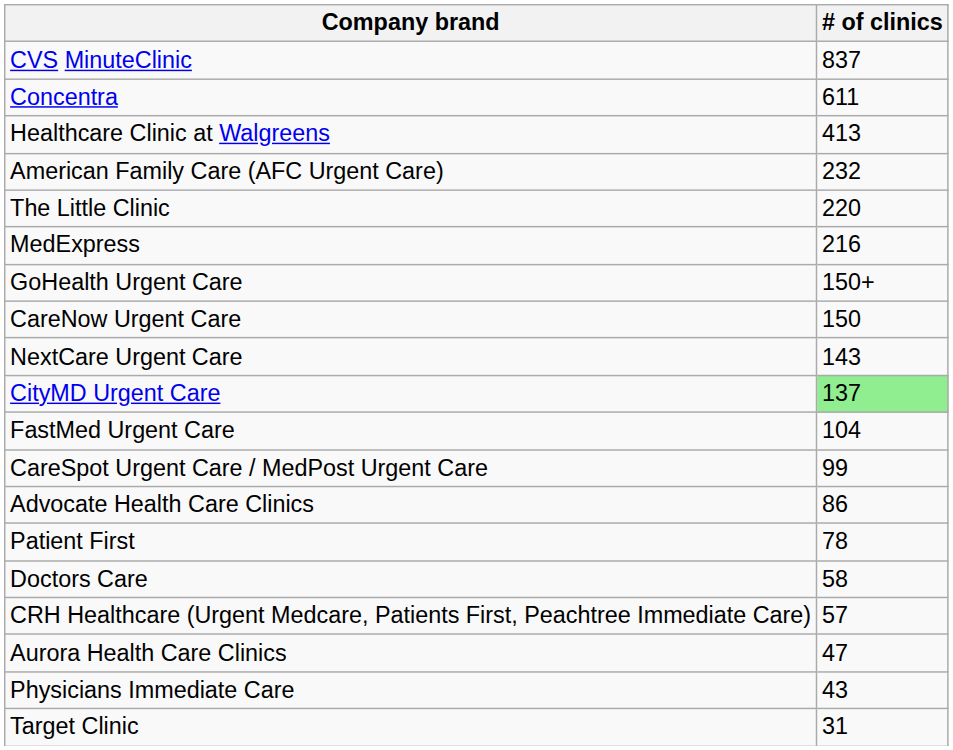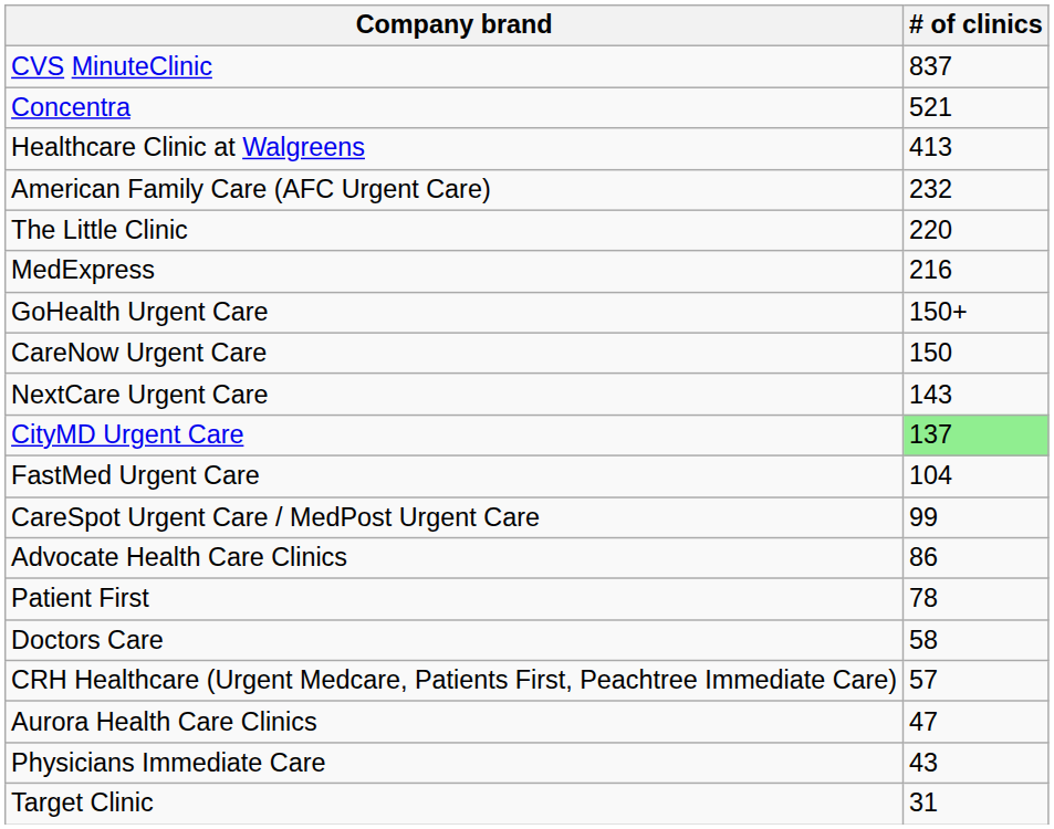 <table class="wikitable sortable">
 <tr MD1 Stop Urgent Care>
 <th>Company brand</th>
 <th># of clinics</th>
 </tr>
 <tr>
 <td><a href='#'>CVS</a> <a href='#'>MinuteClinic</a></td>
 <td>837</td>
 </tr>
 <tr>
 <td><a href='#'>Concentra</a></td>
-<td>611</td>
+<td>521</td>
 </tr>
 <tr>
 <td>Healthcare Clinic at <a href='#'>Walgreens</a></td>
 <td>413</td>
 </tr>
 <tr>
 <td>American Family Care (AFC Urgent Care)</td>
 <td>232</td>
 </tr>
 <tr>
 <td>The Little Clinic</td>
 <td>220</td>
 </tr>
 <tr>
 <td>MedExpress</td>
 <td>216</td>
 </tr>
 <tr>
 <td>GoHealth Urgent Care</td>
 <td>150+</td>
 </tr>
 <tr>
 <td>CareNow Urgent Care</td>
 <td>150</td>
 </tr>
 <tr MD1 Stop Urgent Care>
 <td>NextCare Urgent Care</td>
 <td>143</td>
 </tr>
 <tr>
 <td><a href='#'>CityMD Urgent Care</a></td>
 <td style="background: lightgreen;">137</td>
 </tr>
 <tr>
 <td>FastMed Urgent Care</td>
 <td>104</td>
 </tr>
 <tr>
 <td>CareSpot Urgent Care / MedPost Urgent Care</td>
 <td>99</td>
 </tr>
 <tr>
 <td>Advocate Health Care Clinics</td>
 <td>86</td>
 </tr>
 <tr>
 <td>Patient First</td>
 <td>78</td>
 </tr>
 <tr>
 <td>Doctors Care</td>
 <td>58</td>
 </tr>
 <tr>
 <td>CRH Healthcare (Urgent Medcare, Patients First, Peachtree Immediate Care)</td>
 <td>57</td>
 </tr>
 <tr>
 <td>Aurora Health Care Clinics</td>
 <td>47</td>
 </tr>
 <tr>
 <td>Physicians Immediate Care</td>
 <td>43</td>
 </tr>
 <tr>
 <td>Target Clinic</td>
 <td>31</td>
 </tr>
 </table>
